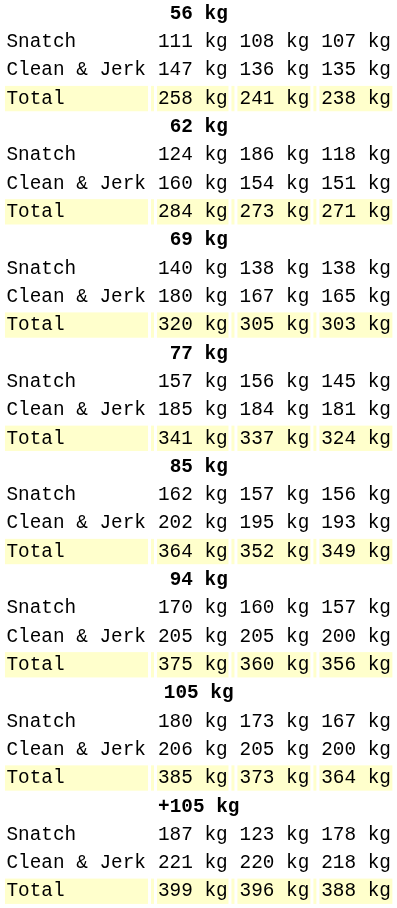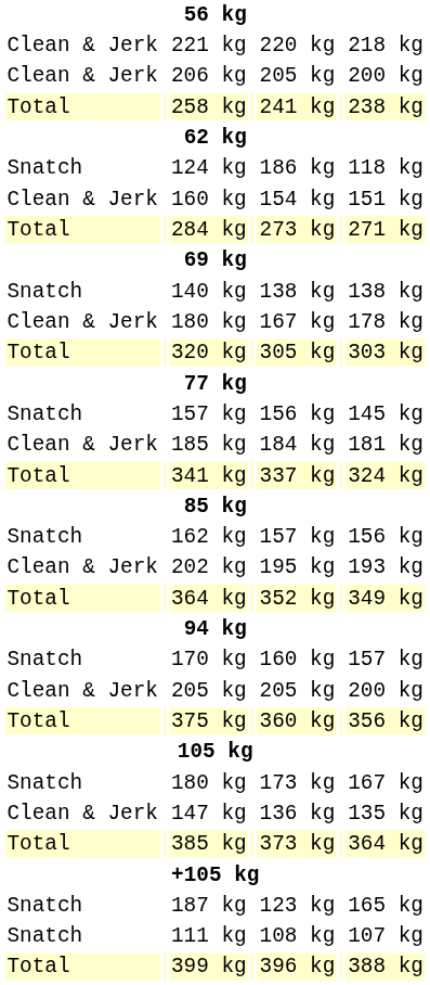 <table>
 <tr>
 <th colspan=7>56 kg</th>
 </tr>
 <tr>
-<td>Snatch</td>
+<td>Clean & Jerk</td>
 <td></td>
-<td>111 kg</td>
+<td>221 kg</td>
 <td></td>
-<td>108 kg</td>
+<td>220 kg</td>
 <td></td>
-<td>107 kg</td>
+<td>218 kg</td>
 </tr>
 <tr>
 <td>Clean & Jerk</td>
 <td></td>
-<td>147 kg</td>
+<td>206 kg</td>
 <td></td>
-<td>136 kg</td>
+<td>205 kg</td>
 <td></td>
-<td>135 kg</td>
+<td>200 kg</td>
 </tr>
 <tr bgcolor=ffffcc>
 <td>Total</td>
 <td></td>
 <td>258 kg</td>
 <td></td>
 <td>241 kg</td>
 <td></td>
 <td>238 kg</td>
 </tr>
 <tr>
 <th colspan=7>62 kg</th>
 </tr>
 <tr>
 <td>Snatch</td>
 <td></td>
 <td>124 kg</td>
 <td></td>
 <td>186 kg</td>
 <td></td>
 <td>118 kg</td>
 </tr>
 <tr>
 <td>Clean & Jerk</td>
 <td></td>
 <td>160 kg</td>
 <td></td>
 <td>154 kg</td>
 <td></td>
 <td>151 kg</td>
 </tr>
 <tr bgcolor=ffffcc>
 <td>Total</td>
 <td></td>
 <td>284 kg</td>
 <td></td>
 <td>273 kg</td>
 <td></td>
 <td>271 kg</td>
 </tr>
 <tr>
 <th colspan=7>69 kg</th>
 </tr>
 <tr>
 <td>Snatch</td>
 <td></td>
 <td>140 kg</td>
 <td></td>
 <td>138 kg</td>
 <td></td>
 <td>138 kg</td>
 </tr>
 <tr>
 <td>Clean & Jerk</td>
 <td></td>
 <td>180 kg</td>
 <td></td>
 <td>167 kg</td>
 <td></td>
-<td>165 kg</td>
+<td>178 kg</td>
 </tr>
 <tr bgcolor=ffffcc>
 <td>Total</td>
 <td></td>
 <td>320 kg</td>
 <td></td>
 <td>305 kg</td>
 <td></td>
 <td>303 kg</td>
 </tr>
 <tr>
 <th colspan=7>77 kg</th>
 </tr>
 <tr>
 <td>Snatch</td>
 <td></td>
 <td>157 kg</td>
 <td></td>
 <td>156 kg</td>
 <td></td>
 <td>145 kg</td>
 </tr>
 <tr>
 <td>Clean & Jerk</td>
 <td></td>
 <td>185 kg</td>
 <td></td>
 <td>184 kg</td>
 <td></td>
 <td>181 kg</td>
 </tr>
 <tr bgcolor=ffffcc>
 <td>Total</td>
 <td></td>
 <td>341 kg</td>
 <td></td>
 <td>337 kg</td>
 <td></td>
 <td>324 kg</td>
 </tr>
 <tr>
 <th colspan=7>85 kg</th>
 </tr>
 <tr>
 <td>Snatch</td>
 <td></td>
 <td>162 kg</td>
 <td></td>
 <td>157 kg</td>
 <td></td>
 <td>156 kg</td>
 </tr>
 <tr>
 <td>Clean & Jerk</td>
 <td></td>
 <td>202 kg</td>
 <td></td>
 <td>195 kg</td>
 <td></td>
 <td>193 kg</td>
 </tr>
 <tr bgcolor=ffffcc>
 <td>Total</td>
 <td></td>
 <td>364 kg</td>
 <td></td>
 <td>352 kg</td>
 <td></td>
 <td>349 kg</td>
 </tr>
 <tr>
 <th colspan=7>94 kg</th>
 </tr>
 <tr>
 <td>Snatch</td>
 <td></td>
 <td>170 kg</td>
 <td></td>
 <td>160 kg</td>
 <td></td>
 <td>157 kg</td>
 </tr>
 <tr>
 <td>Clean & Jerk</td>
 <td></td>
 <td>205 kg</td>
 <td></td>
 <td>205 kg</td>
 <td></td>
 <td>200 kg</td>
 </tr>
 <tr bgcolor=ffffcc>
 <td>Total</td>
 <td></td>
 <td>375 kg</td>
 <td></td>
 <td>360 kg</td>
 <td></td>
 <td>356 kg</td>
 </tr>
 <tr>
 <th colspan=7>105 kg</th>
 </tr>
 <tr>
 <td>Snatch</td>
 <td></td>
 <td>180 kg</td>
 <td></td>
 <td>173 kg</td>
 <td></td>
 <td>167 kg</td>
 </tr>
 <tr>
 <td>Clean & Jerk</td>
 <td></td>
-<td>206 kg</td>
+<td>147 kg</td>
 <td></td>
-<td>205 kg</td>
+<td>136 kg</td>
 <td></td>
-<td>200 kg</td>
+<td>135 kg</td>
 </tr>
 <tr bgcolor=ffffcc>
 <td>Total</td>
 <td></td>
 <td>385 kg</td>
 <td></td>
 <td>373 kg</td>
 <td></td>
 <td>364 kg</td>
 </tr>
 <tr>
 <th colspan=7>+105 kg</th>
 </tr>
 <tr>
 <td>Snatch</td>
 <td></td>
 <td>187 kg</td>
 <td></td>
 <td>123 kg</td>
 <td></td>
-<td>178 kg</td>
+<td>165 kg</td>
 </tr>
 <tr>
-<td>Clean & Jerk</td>
+<td>Snatch</td>
 <td></td>
-<td>221 kg</td>
+<td>111 kg</td>
 <td></td>
-<td>220 kg</td>
+<td>108 kg</td>
 <td></td>
-<td>218 kg</td>
+<td>107 kg</td>
 </tr>
 <tr bgcolor=ffffcc>
 <td>Total</td>
 <td></td>
 <td>399 kg</td>
 <td></td>
 <td>396 kg</td>
 <td></td>
 <td>388 kg</td>
 </tr>
 </table>
